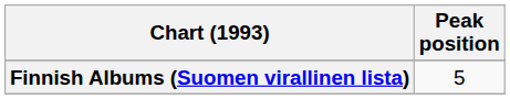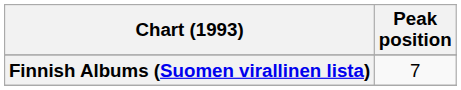 <table class="wikitable sortable plainrowheaders">
 <tr>
 <th scope="col">Chart (1993)</th>
 <th scope="col">Peak<br>position</th>
 </tr>
 <tr>
 </tr>
 <tr>
 </tr>
 <tr>
 </tr>
 <tr>
 </tr>
 <tr>
 <th scope="row">Finnish Albums (<a href='#'>Suomen virallinen lista</a>)</th>
-<td style="text-align:center;">5</td>
+<td style="text-align:center;">7</td>
 </tr>
 <tr>
 </tr>
 <tr>
 </tr>
 <tr>
 </tr>
 <tr>
 </tr>
 <tr>
 </tr>
 <tr>
 </tr>
 <tr>
 </tr>
 </table>
